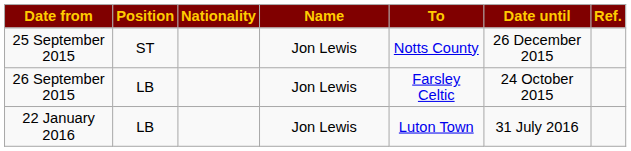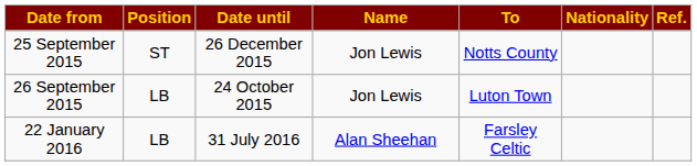 <table class="wikitable"  style="text-align:center; font-size:90%; ">
 <tr>
 <th style="background:#800000; color:#FFCC00; width:110px;">Date from</th>
 <th style="background:#800000; color:#FFCC00; width:50px;">Position</th>
-<th style="background:#800000; color:#FFCC00; width:50px;">Nationality</th>
+<th style="background:#800000; color:#FFCC00; width:110px;">Date until</th>
 <th style="background:#800000; color:#FFCC00; width:150px;">Name</th>
 <th style="background:#800000; color:#FFCC00; width:100px;">To</th>
-<th style="background:#800000; color:#FFCC00; width:110px;">Date until</th>
+<th style="background:#800000; color:#FFCC00; width:50px;">Nationality</th>
 <th style="background:#800000; color:#FFCC00; width:25px;">Ref.</th>
 </tr>
 <tr>
 <td>25 September 2015</td>
 <td>ST</td>
-<td></td>
+<td>26 December 2015</td>
 <td>Jon Lewis</td>
 <td><a href='#'>Notts County</a></td>
-<td>26 December 2015</td>
+<td></td>
 <td></td>
 </tr>
 <tr>
 <td>26 September 2015</td>
 <td>LB</td>
+<td>24 October 2015</td>
+<td>Jon Lewis</td>
+<td><a href='#'>Luton Town</a></td>
 <td></td>
-<td>Jon Lewis</td>
-<td><a href='#'>Farsley Celtic</a></td>
-<td>24 October 2015</td>
 <td></td>
 </tr>
 <tr>
 <td>22 January 2016</td>
 <td>LB</td>
+<td>31 July 2016</td>
+<td><a href='#'>Alan Sheehan</a></td>
+<td><a href='#'>Farsley Celtic</a></td>
 <td></td>
-<td>Jon Lewis</td>
-<td><a href='#'>Luton Town</a></td>
-<td>31 July 2016</td>
 <td></td>
 </tr>
 </table>
